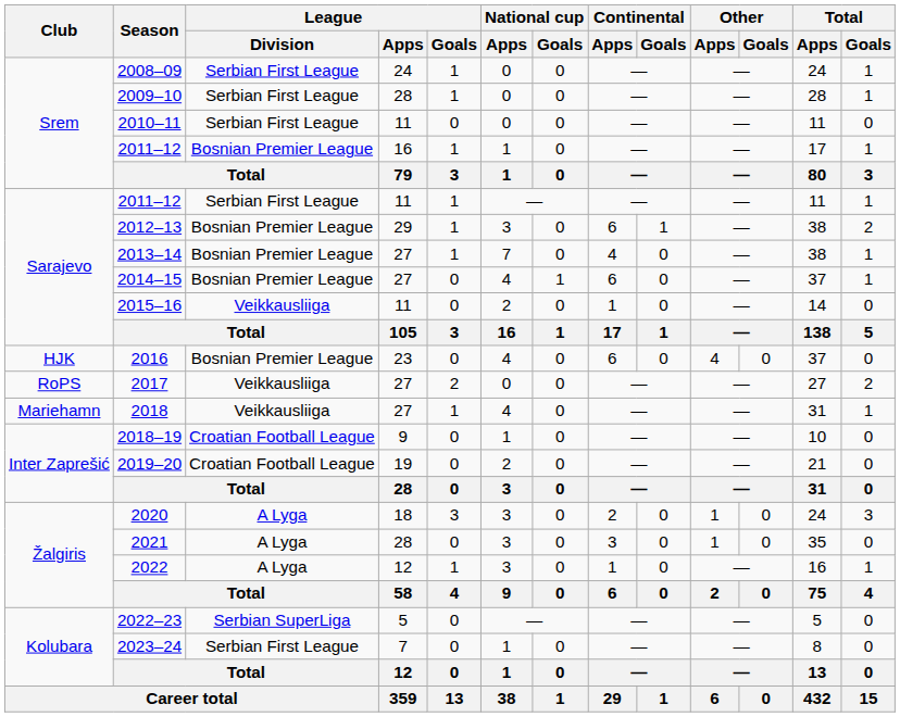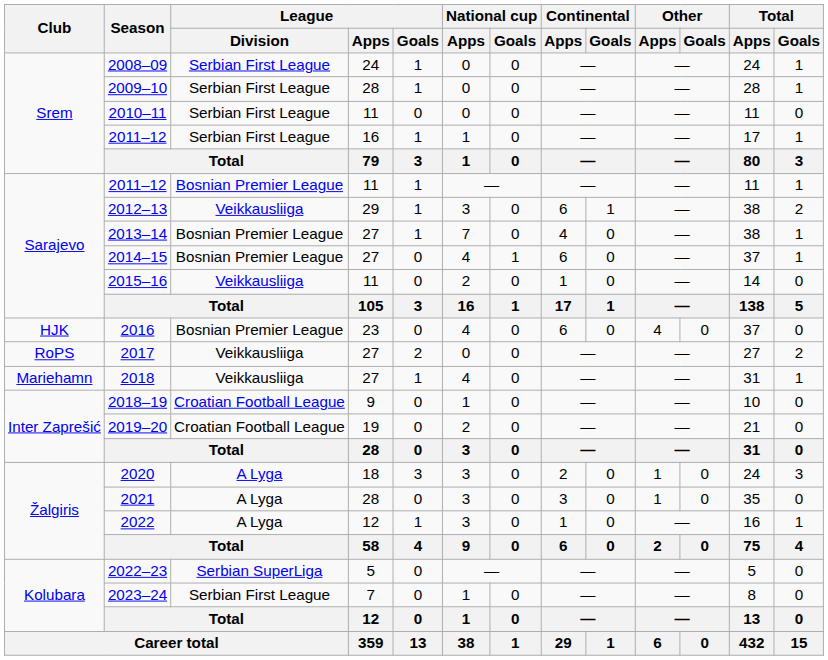 <table class="wikitable" style="text-align:center">
 <tr>
 <th rowspan="2">Club</th>
 <th rowspan="2">Season</th>
 <th colspan="3">League</th>
 <th colspan="2">National cup</th>
 <th colspan="2">Continental</th>
 <th colspan="2">Other</th>
 <th colspan="2">Total</th>
 </tr>
 <tr>
 <th>Division</th>
 <th>Apps</th>
 <th>Goals</th>
 <th>Apps</th>
 <th>Goals</th>
 <th>Apps</th>
 <th>Goals</th>
 <th>Apps</th>
 <th>Goals</th>
 <th>Apps</th>
 <th>Goals</th>
 </tr>
 <tr>
 <td rowspan="5"><a href='#'>Srem</a></td>
 <td><a href='#'>2008–09</a></td>
 <td><a href='#'>Serbian First League</a></td>
 <td>24</td>
 <td>1</td>
 <td>0</td>
 <td>0</td>
 <td colspan="2">—</td>
 <td colspan="2">—</td>
 <td>24</td>
 <td>1</td>
 </tr>
 <tr>
 <td><a href='#'>2009–10</a></td>
 <td>Serbian First League</td>
 <td>28</td>
 <td>1</td>
 <td>0</td>
 <td>0</td>
 <td colspan="2">—</td>
 <td colspan="2">—</td>
 <td>28</td>
 <td>1</td>
 </tr>
 <tr>
 <td><a href='#'>2010–11</a></td>
 <td>Serbian First League</td>
 <td>11</td>
 <td>0</td>
 <td>0</td>
 <td>0</td>
 <td colspan="2">—</td>
 <td colspan="2">—</td>
 <td>11</td>
 <td>0</td>
 </tr>
 <tr>
 <td><a href='#'>2011–12</a></td>
-<td><a href='#'>Bosnian Premier League</a></td>
+<td>Serbian First League</td>
 <td>16</td>
 <td>1</td>
 <td>1</td>
 <td>0</td>
 <td colspan="2">—</td>
 <td colspan="2">—</td>
 <td>17</td>
 <td>1</td>
 </tr>
 <tr>
 <th colspan="2">Total</th>
 <th>79</th>
 <th>3</th>
 <th>1</th>
 <th>0</th>
 <th colspan="2">—</th>
 <th colspan="2">—</th>
 <th>80</th>
 <th>3</th>
 </tr>
 <tr>
 <td rowspan="6"><a href='#'>Sarajevo</a></td>
 <td><a href='#'>2011–12</a></td>
-<td>Serbian First League</td>
+<td><a href='#'>Bosnian Premier League</a></td>
 <td>11</td>
 <td>1</td>
 <td colspan="2">—</td>
 <td colspan="2">—</td>
 <td colspan="2">—</td>
 <td>11</td>
 <td>1</td>
 </tr>
 <tr>
 <td><a href='#'>2012–13</a></td>
-<td>Bosnian Premier League</td>
+<td><a href='#'>Veikkausliiga</a></td>
 <td>29</td>
 <td>1</td>
 <td>3</td>
 <td>0</td>
 <td>6</td>
 <td>1</td>
 <td colspan="2">—</td>
 <td>38</td>
 <td>2</td>
 </tr>
 <tr>
 <td><a href='#'>2013–14</a></td>
 <td>Bosnian Premier League</td>
 <td>27</td>
 <td>1</td>
 <td>7</td>
 <td>0</td>
 <td>4</td>
 <td>0</td>
 <td colspan="2">—</td>
 <td>38</td>
 <td>1</td>
 </tr>
 <tr>
 <td><a href='#'>2014–15</a></td>
 <td>Bosnian Premier League</td>
 <td>27</td>
 <td>0</td>
 <td>4</td>
 <td>1</td>
 <td>6</td>
 <td>0</td>
 <td colspan="2">—</td>
 <td>37</td>
 <td>1</td>
 </tr>
 <tr>
 <td><a href='#'>2015–16</a></td>
 <td><a href='#'>Veikkausliiga</a></td>
 <td>11</td>
 <td>0</td>
 <td>2</td>
 <td>0</td>
 <td>1</td>
 <td>0</td>
 <td colspan="2">—</td>
 <td>14</td>
 <td>0</td>
 </tr>
 <tr>
 <th colspan="2">Total</th>
 <th>105</th>
 <th>3</th>
 <th>16</th>
 <th>1</th>
 <th>17</th>
 <th>1</th>
 <th colspan="2">—</th>
 <th>138</th>
 <th>5</th>
 </tr>
 <tr>
 <td><a href='#'>HJK</a></td>
 <td><a href='#'>2016</a></td>
 <td>Bosnian Premier League</td>
 <td>23</td>
 <td>0</td>
 <td>4</td>
 <td>0</td>
 <td>6</td>
 <td>0</td>
 <td>4</td>
 <td>0</td>
 <td>37</td>
 <td>0</td>
 </tr>
 <tr>
 <td><a href='#'>RoPS</a></td>
 <td><a href='#'>2017</a></td>
 <td>Veikkausliiga</td>
 <td>27</td>
 <td>2</td>
 <td>0</td>
 <td>0</td>
 <td colspan="2">—</td>
 <td colspan="2">—</td>
 <td>27</td>
 <td>2</td>
 </tr>
 <tr>
 <td><a href='#'>Mariehamn</a></td>
 <td><a href='#'>2018</a></td>
 <td>Veikkausliiga</td>
 <td>27</td>
 <td>1</td>
 <td>4</td>
 <td>0</td>
 <td colspan="2">—</td>
 <td colspan="2">—</td>
 <td>31</td>
 <td>1</td>
 </tr>
 <tr>
 <td rowspan="3"><a href='#'>Inter Zaprešić</a></td>
 <td><a href='#'>2018–19</a></td>
 <td><a href='#'>Croatian Football League</a></td>
 <td>9</td>
 <td>0</td>
 <td>1</td>
 <td>0</td>
 <td colspan="2">—</td>
 <td colspan="2">—</td>
 <td>10</td>
 <td>0</td>
 </tr>
 <tr>
 <td><a href='#'>2019–20</a></td>
 <td>Croatian Football League</td>
 <td>19</td>
 <td>0</td>
 <td>2</td>
 <td>0</td>
 <td colspan="2">—</td>
 <td colspan="2">—</td>
 <td>21</td>
 <td>0</td>
 </tr>
 <tr>
 <th colspan="2">Total</th>
 <th>28</th>
 <th>0</th>
 <th>3</th>
 <th>0</th>
 <th colspan="2">—</th>
 <th colspan="2">—</th>
 <th>31</th>
 <th>0</th>
 </tr>
 <tr>
 <td rowspan="4"><a href='#'>Žalgiris</a></td>
 <td><a href='#'>2020</a></td>
 <td><a href='#'>A Lyga</a></td>
 <td>18</td>
 <td>3</td>
 <td>3</td>
 <td>0</td>
 <td>2</td>
 <td>0</td>
 <td>1</td>
 <td>0</td>
 <td>24</td>
 <td>3</td>
 </tr>
 <tr>
 <td><a href='#'>2021</a></td>
 <td>A Lyga</td>
 <td>28</td>
 <td>0</td>
 <td>3</td>
 <td>0</td>
 <td>3</td>
 <td>0</td>
 <td>1</td>
 <td>0</td>
 <td>35</td>
 <td>0</td>
 </tr>
 <tr>
 <td><a href='#'>2022</a></td>
 <td>A Lyga</td>
 <td>12</td>
 <td>1</td>
 <td>3</td>
 <td>0</td>
 <td>1</td>
 <td>0</td>
 <td colspan="2">—</td>
 <td>16</td>
 <td>1</td>
 </tr>
 <tr>
 <th colspan="2">Total</th>
 <th>58</th>
 <th>4</th>
 <th>9</th>
 <th>0</th>
 <th>6</th>
 <th>0</th>
 <th>2</th>
 <th>0</th>
 <th>75</th>
 <th>4</th>
 </tr>
 <tr>
 <td rowspan="3"><a href='#'>Kolubara</a></td>
 <td><a href='#'>2022–23</a></td>
 <td><a href='#'>Serbian SuperLiga</a></td>
 <td>5</td>
 <td>0</td>
 <td colspan="2">—</td>
 <td colspan="2">—</td>
 <td colspan="2">—</td>
 <td>5</td>
 <td>0</td>
 </tr>
 <tr>
 <td><a href='#'>2023–24</a></td>
 <td>Serbian First League</td>
 <td>7</td>
 <td>0</td>
 <td>1</td>
 <td>0</td>
 <td colspan="2">—</td>
 <td colspan="2">—</td>
 <td>8</td>
 <td>0</td>
 </tr>
 <tr>
 <th colspan="2">Total</th>
 <th>12</th>
 <th>0</th>
 <th>1</th>
 <th>0</th>
 <th colspan="2">—</th>
 <th colspan="2">—</th>
 <th>13</th>
 <th>0</th>
 </tr>
 <tr>
 <th colspan="3">Career total</th>
 <th>359</th>
 <th>13</th>
 <th>38</th>
 <th>1</th>
 <th>29</th>
 <th>1</th>
 <th>6</th>
 <th>0</th>
 <th>432</th>
 <th>15</th>
 </tr>
 </table>
